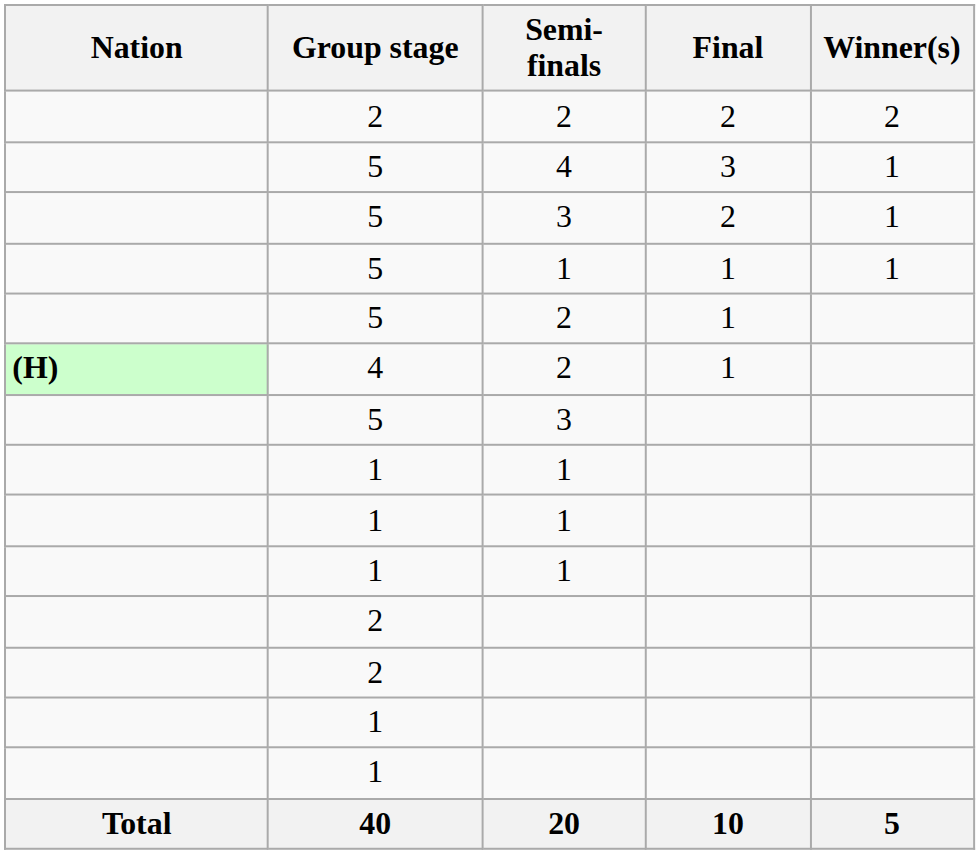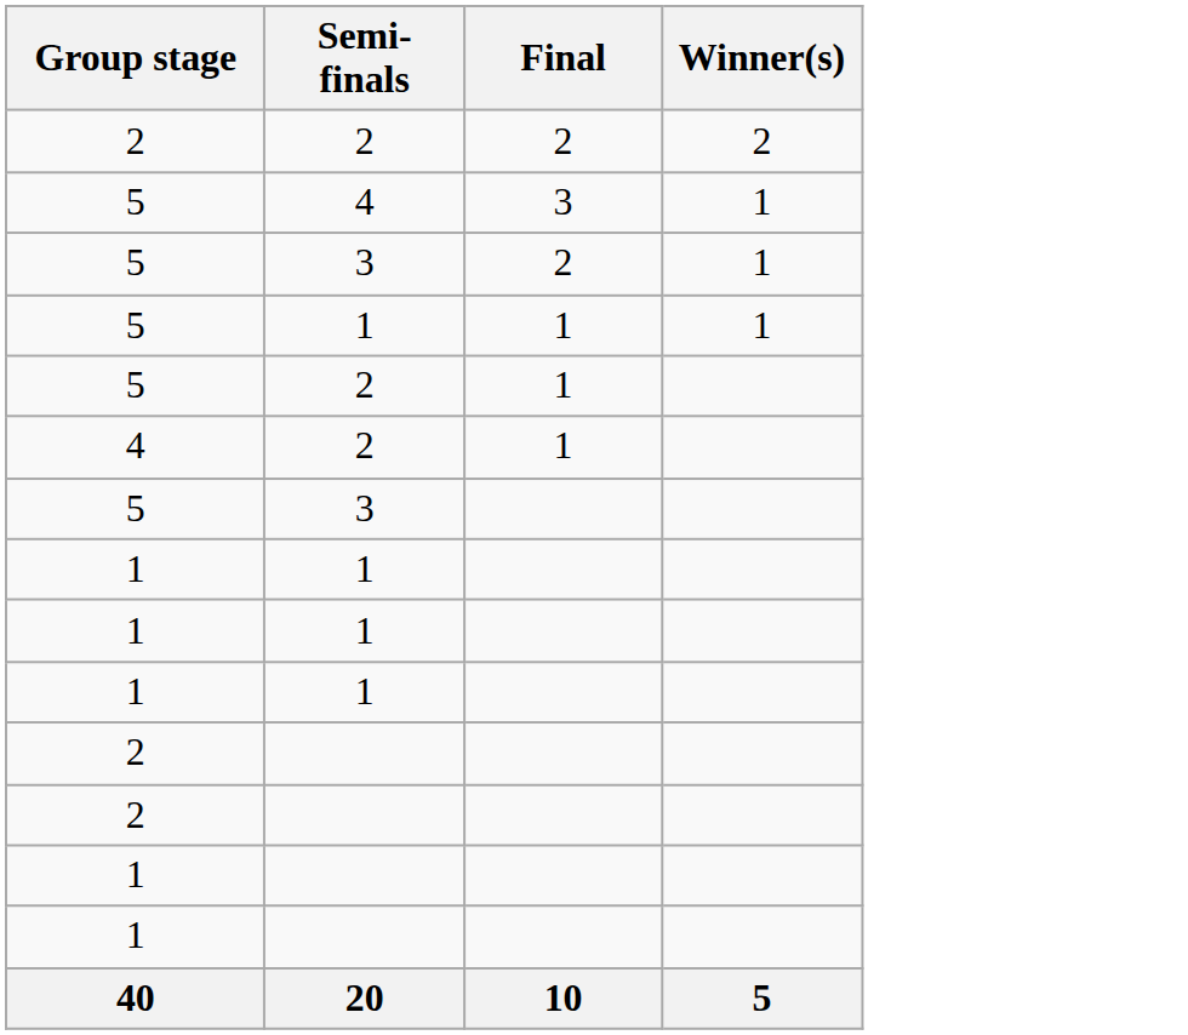 <table class="sortable wikitable" style="text-align:center">
 <tr>
-<th width="125">Nation</th>
 <th Width="100">Group stage</th>
 <th width="75">Semi-finals</th>
 <th width="75">Final</th>
 <th width="75">Winner(s)</th>
 </tr>
 <tr>
-<td align="left"></td>
 <td>2</td>
 <td>2</td>
 <td>2</td>
 <td>2</td>
 </tr>
 <tr>
-<td align="left"></td>
 <td>5</td>
 <td>4</td>
 <td>3</td>
 <td>1</td>
 </tr>
 <tr>
-<td align="left"></td>
 <td>5</td>
 <td>3</td>
 <td>2</td>
 <td>1</td>
 </tr>
 <tr>
-<td align="left"></td>
 <td>5</td>
 <td>1</td>
 <td>1</td>
 <td>1</td>
 </tr>
 <tr>
-<td align="left"></td>
 <td>5</td>
 <td>2</td>
 <td>1</td>
 <td></td>
 </tr>
 <tr>
-<td align="left" bgcolor="#ccffcc"> <strong>(H)</strong></td>
 <td>4</td>
 <td>2</td>
 <td>1</td>
 <td></td>
 </tr>
 <tr>
-<td align="left"></td>
 <td>5</td>
 <td>3</td>
 <td></td>
 <td></td>
 </tr>
 <tr>
-<td align="left"></td>
 <td>1</td>
 <td>1</td>
 <td></td>
 <td></td>
 </tr>
 <tr>
-<td align="left"></td>
 <td>1</td>
 <td>1</td>
 <td></td>
 <td></td>
 </tr>
 <tr>
-<td align="left"></td>
 <td>1</td>
 <td>1</td>
 <td></td>
 <td></td>
 </tr>
 <tr>
-<td align="left"></td>
 <td>2</td>
 <td></td>
 <td></td>
 <td></td>
 </tr>
 <tr>
-<td align="left"></td>
 <td>2</td>
 <td></td>
 <td></td>
 <td></td>
 </tr>
 <tr>
-<td align="left"></td>
 <td>1</td>
 <td></td>
 <td></td>
 <td></td>
 </tr>
 <tr>
-<td align="left"></td>
 <td>1</td>
 <td></td>
 <td></td>
 <td></td>
 </tr>
 <tr>
-<th>Total</th>
 <th>40</th>
 <th>20</th>
 <th>10</th>
 <th>5</th>
 </tr>
 </table>
